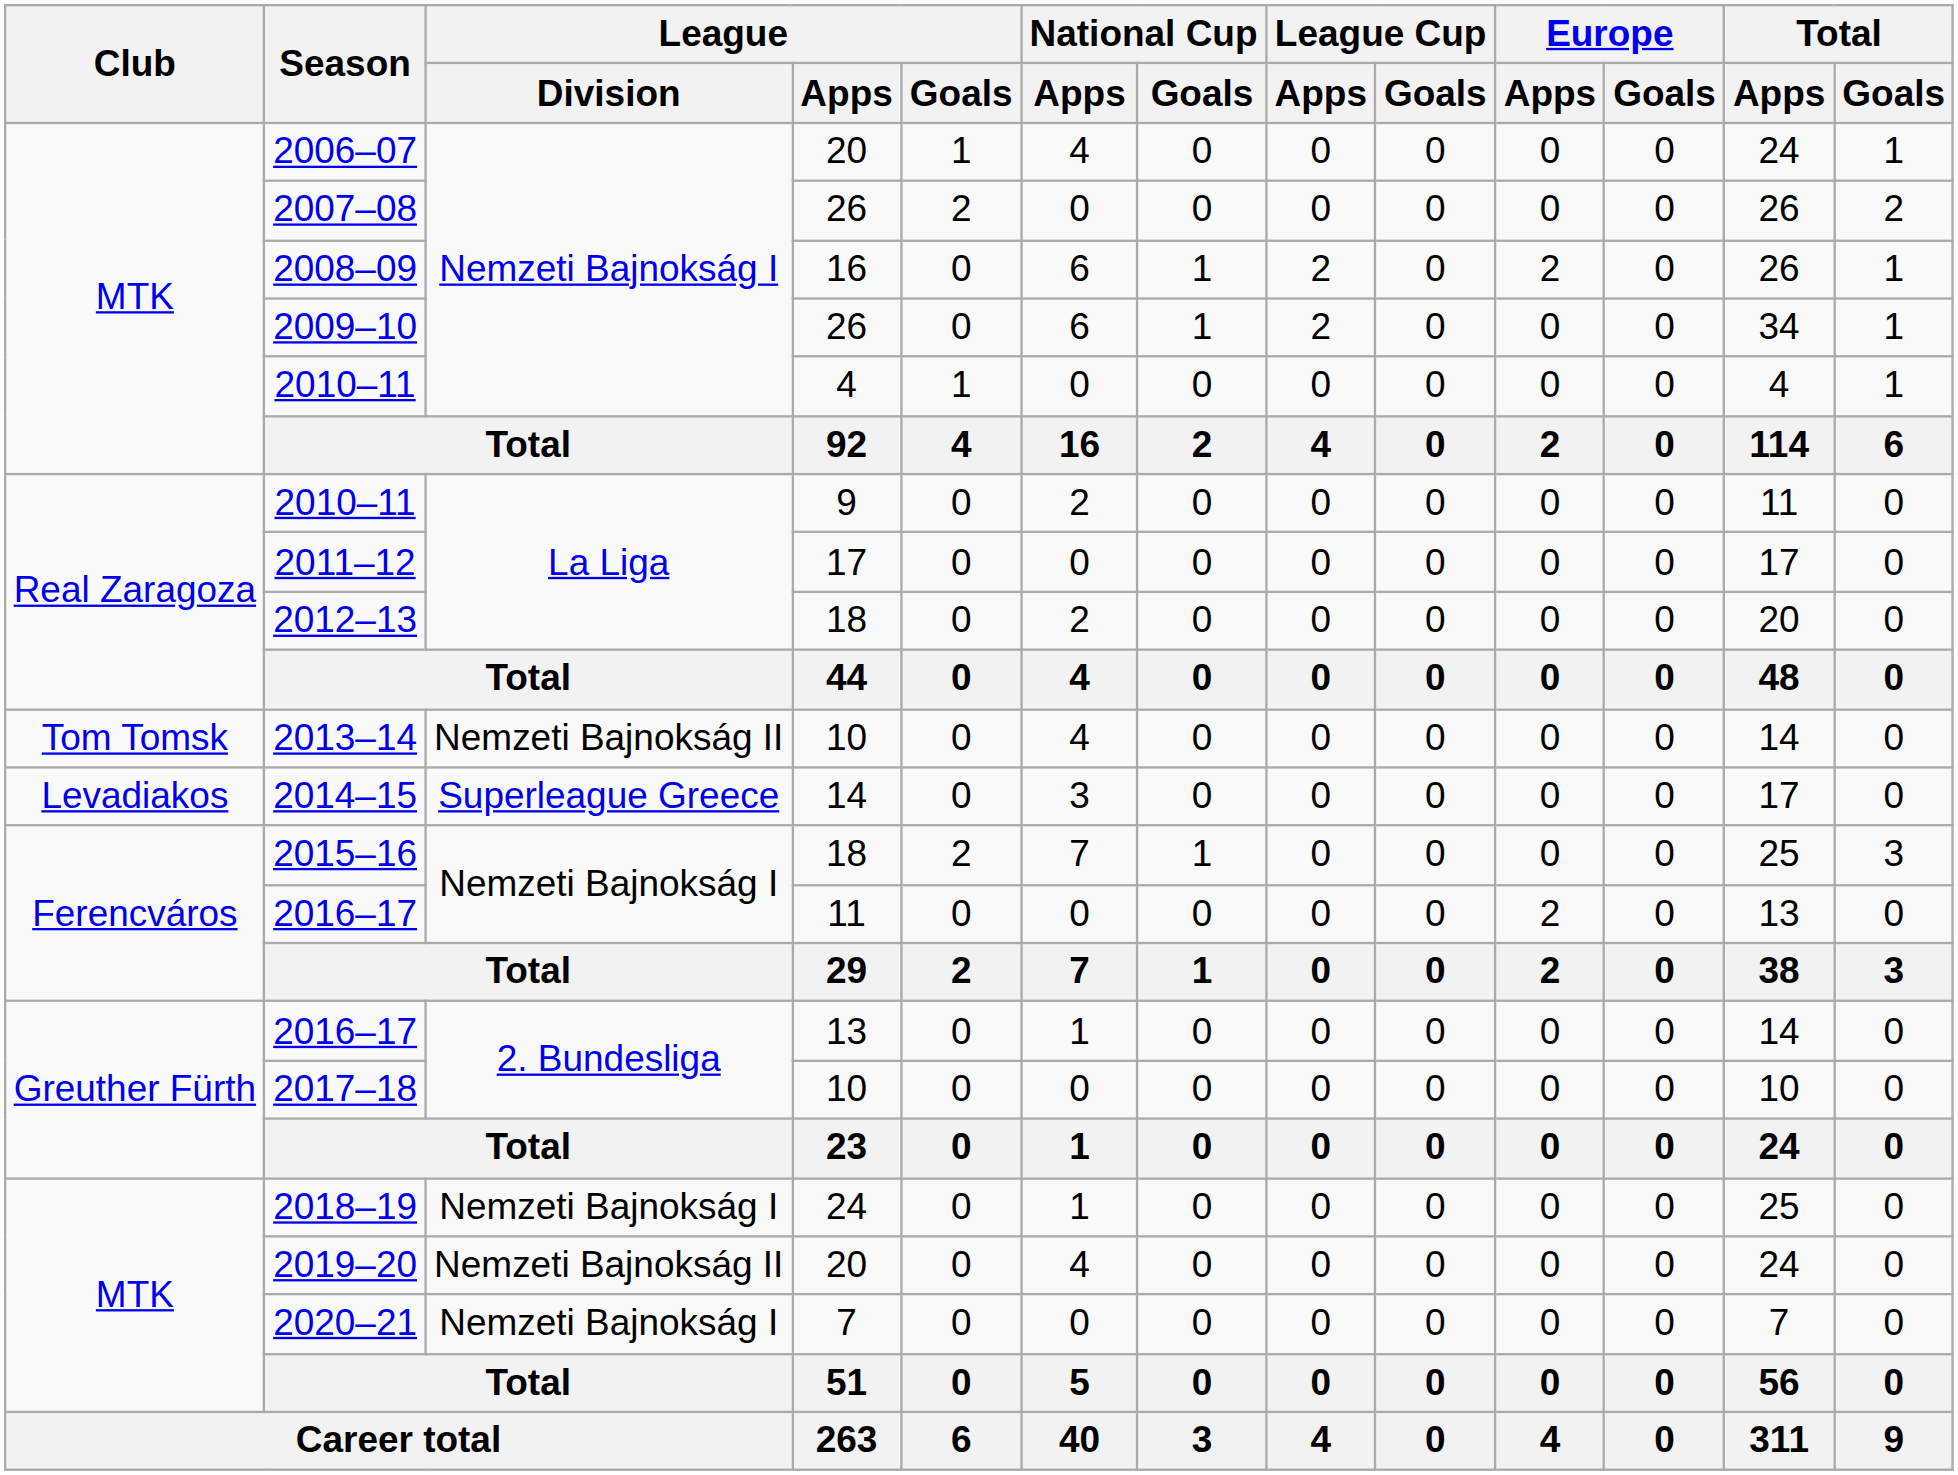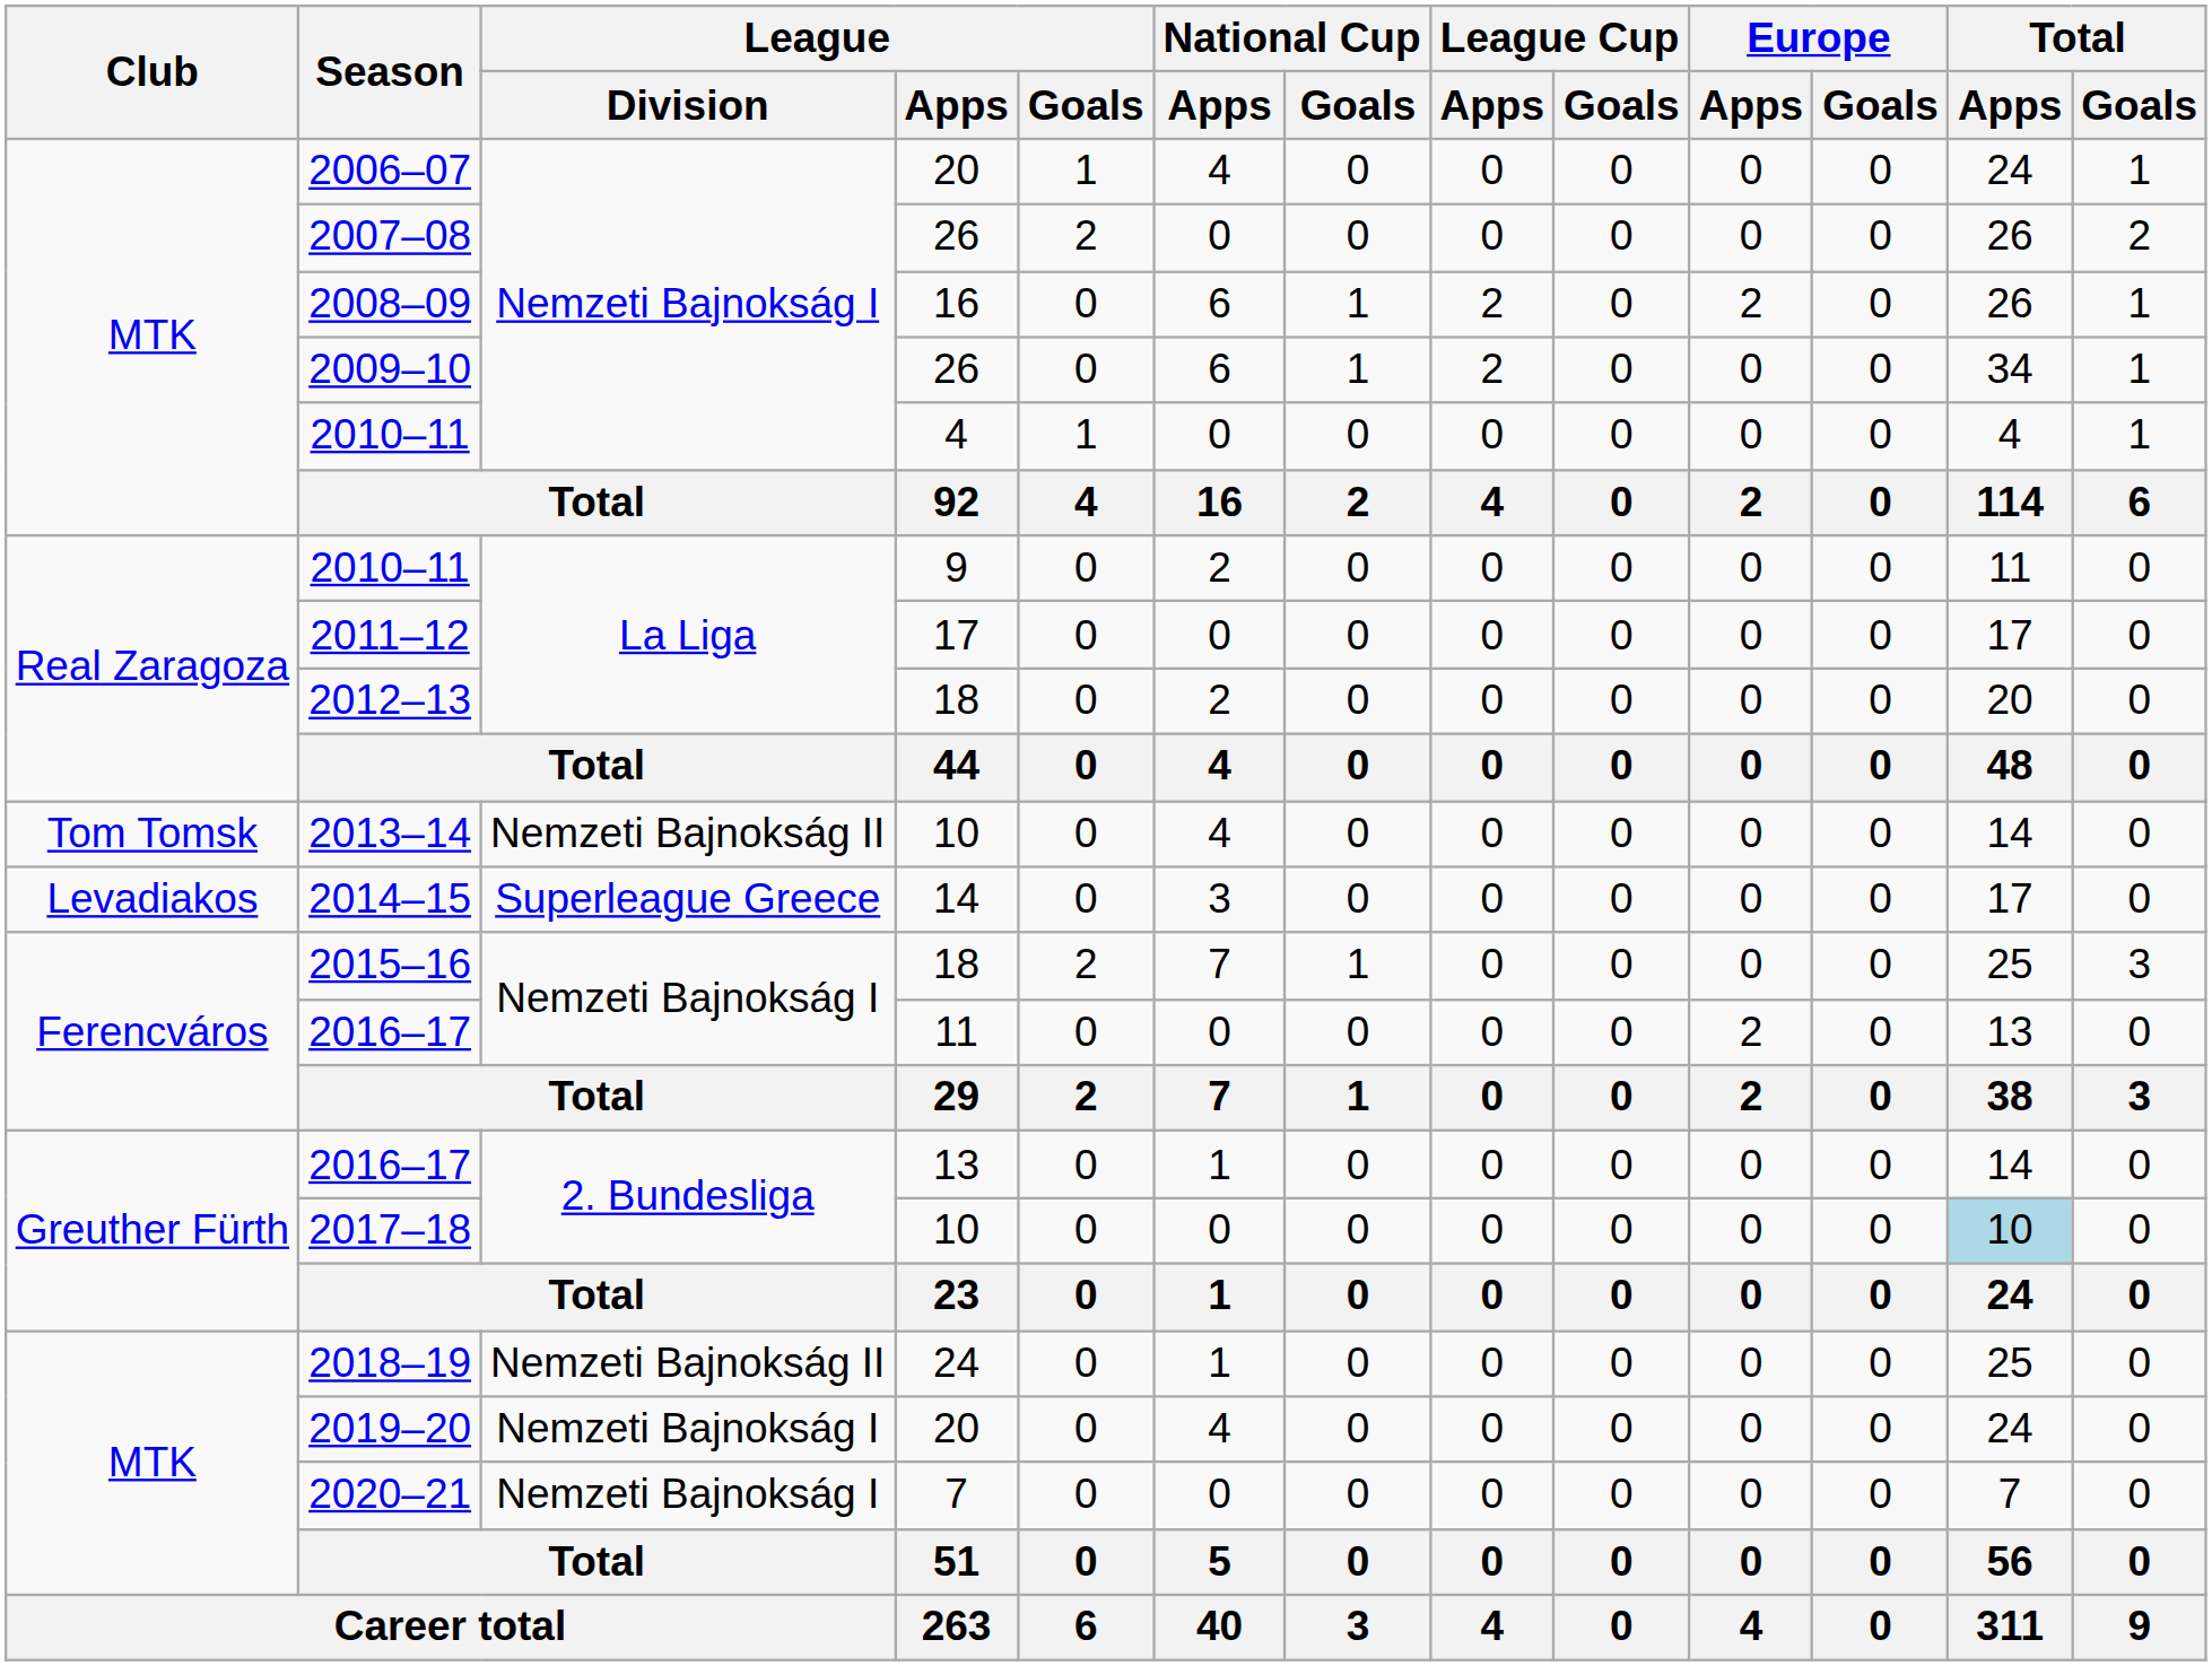 <table class="wikitable" style="text-align: center">
 <tr>
 <th rowspan="2">Club</th>
 <th rowspan="2">Season</th>
 <th colspan="3">League</th>
 <th colspan="2">National Cup</th>
 <th colspan="2">League Cup</th>
 <th colspan="2"><a href='#'>Europe</a></th>
 <th colspan="2">Total</th>
 </tr>
 <tr>
 <th>Division</th>
 <th>Apps</th>
 <th>Goals</th>
 <th>Apps</th>
 <th>Goals</th>
 <th>Apps</th>
 <th>Goals</th>
 <th>Apps</th>
 <th>Goals</th>
 <th>Apps</th>
 <th>Goals</th>
 </tr>
 <tr>
 <td rowspan="6"><a href='#'>MTK</a></td>
 <td><a href='#'>2006–07</a></td>
 <td rowspan="5"><a href='#'>Nemzeti Bajnokság I</a></td>
 <td>20</td>
 <td>1</td>
 <td>4</td>
 <td>0</td>
 <td>0</td>
 <td>0</td>
 <td>0</td>
 <td>0</td>
 <td>24</td>
 <td>1</td>
 </tr>
 <tr>
 <td><a href='#'>2007–08</a></td>
 <td>26</td>
 <td>2</td>
 <td>0</td>
 <td>0</td>
 <td>0</td>
 <td>0</td>
 <td>0</td>
 <td>0</td>
 <td>26</td>
 <td>2</td>
 </tr>
 <tr>
 <td><a href='#'>2008–09</a></td>
 <td>16</td>
 <td>0</td>
 <td>6</td>
 <td>1</td>
 <td>2</td>
 <td>0</td>
 <td>2</td>
 <td>0</td>
 <td>26</td>
 <td>1</td>
 </tr>
 <tr>
 <td><a href='#'>2009–10</a></td>
 <td>26</td>
 <td>0</td>
 <td>6</td>
 <td>1</td>
 <td>2</td>
 <td>0</td>
 <td>0</td>
 <td>0</td>
 <td>34</td>
 <td>1</td>
 </tr>
 <tr>
 <td><a href='#'>2010–11</a></td>
 <td>4</td>
 <td>1</td>
 <td>0</td>
 <td>0</td>
 <td>0</td>
 <td>0</td>
 <td>0</td>
 <td>0</td>
 <td>4</td>
 <td>1</td>
 </tr>
 <tr>
 <th colspan="2">Total</th>
 <th>92</th>
 <th>4</th>
 <th>16</th>
 <th>2</th>
 <th>4</th>
 <th>0</th>
 <th>2</th>
 <th>0</th>
 <th>114</th>
 <th>6</th>
 </tr>
 <tr>
 <td rowspan="4"><a href='#'>Real Zaragoza</a></td>
 <td><a href='#'>2010–11</a></td>
 <td rowspan="3"><a href='#'>La Liga</a></td>
 <td>9</td>
 <td>0</td>
 <td>2</td>
 <td>0</td>
 <td>0</td>
 <td>0</td>
 <td>0</td>
 <td>0</td>
 <td>11</td>
 <td>0</td>
 </tr>
 <tr>
 <td><a href='#'>2011–12</a></td>
 <td>17</td>
 <td>0</td>
 <td>0</td>
 <td>0</td>
 <td>0</td>
 <td>0</td>
 <td>0</td>
 <td>0</td>
 <td>17</td>
 <td>0</td>
 </tr>
 <tr>
 <td><a href='#'>2012–13</a></td>
 <td>18</td>
 <td>0</td>
 <td>2</td>
 <td>0</td>
 <td>0</td>
 <td>0</td>
 <td>0</td>
 <td>0</td>
 <td>20</td>
 <td>0</td>
 </tr>
 <tr>
 <th colspan="2">Total</th>
 <th>44</th>
 <th>0</th>
 <th>4</th>
 <th>0</th>
 <th>0</th>
 <th>0</th>
 <th>0</th>
 <th>0</th>
 <th>48</th>
 <th>0</th>
 </tr>
 <tr>
 <td><a href='#'>Tom Tomsk</a></td>
 <td><a href='#'>2013–14</a></td>
 <td>Nemzeti Bajnokság II</td>
 <td>10</td>
 <td>0</td>
 <td>4</td>
 <td>0</td>
 <td>0</td>
 <td>0</td>
 <td>0</td>
 <td>0</td>
 <td>14</td>
 <td>0</td>
 </tr>
 <tr>
 <td><a href='#'>Levadiakos</a></td>
 <td><a href='#'>2014–15</a></td>
 <td><a href='#'>Superleague Greece</a></td>
 <td>14</td>
 <td>0</td>
 <td>3</td>
 <td>0</td>
 <td>0</td>
 <td>0</td>
 <td>0</td>
 <td>0</td>
 <td>17</td>
 <td>0</td>
 </tr>
 <tr>
 <td rowspan="3"><a href='#'>Ferencváros</a></td>
 <td><a href='#'>2015–16</a></td>
 <td rowspan="2">Nemzeti Bajnokság I</td>
 <td>18</td>
 <td>2</td>
 <td>7</td>
 <td>1</td>
 <td>0</td>
 <td>0</td>
 <td>0</td>
 <td>0</td>
 <td>25</td>
 <td>3</td>
 </tr>
 <tr>
 <td><a href='#'>2016–17</a></td>
 <td>11</td>
 <td>0</td>
 <td>0</td>
 <td>0</td>
 <td>0</td>
 <td>0</td>
 <td>2</td>
 <td>0</td>
 <td>13</td>
 <td>0</td>
 </tr>
 <tr>
 <th colspan="2">Total</th>
 <th>29</th>
 <th>2</th>
 <th>7</th>
 <th>1</th>
 <th>0</th>
 <th>0</th>
 <th>2</th>
 <th>0</th>
 <th>38</th>
 <th>3</th>
 </tr>
 <tr>
 <td rowspan="3"><a href='#'>Greuther Fürth</a></td>
 <td><a href='#'>2016–17</a></td>
 <td rowspan="2"><a href='#'>2. Bundesliga</a></td>
 <td>13</td>
 <td>0</td>
 <td>1</td>
 <td>0</td>
 <td>0</td>
 <td>0</td>
 <td>0</td>
 <td>0</td>
 <td>14</td>
 <td>0</td>
 </tr>
 <tr>
 <td><a href='#'>2017–18</a></td>
 <td>10</td>
 <td>0</td>
 <td>0</td>
 <td>0</td>
 <td>0</td>
 <td>0</td>
 <td>0</td>
 <td>0</td>
-<td>10</td>
+<td style="background: lightblue;">10</td>
 <td>0</td>
 </tr>
 <tr>
 <th colspan="2">Total</th>
 <th>23</th>
 <th>0</th>
 <th>1</th>
 <th>0</th>
 <th>0</th>
 <th>0</th>
 <th>0</th>
 <th>0</th>
 <th>24</th>
 <th>0</th>
 </tr>
 <tr>
 <td rowspan="4"><a href='#'>MTK</a></td>
 <td><a href='#'>2018–19</a></td>
-<td>Nemzeti Bajnokság I</td>
+<td>Nemzeti Bajnokság II</td>
 <td>24</td>
 <td>0</td>
 <td>1</td>
 <td>0</td>
 <td>0</td>
 <td>0</td>
 <td>0</td>
 <td>0</td>
 <td>25</td>
 <td>0</td>
 </tr>
 <tr>
 <td><a href='#'>2019–20</a></td>
-<td>Nemzeti Bajnokság II</td>
+<td>Nemzeti Bajnokság I</td>
 <td>20</td>
 <td>0</td>
 <td>4</td>
 <td>0</td>
 <td>0</td>
 <td>0</td>
 <td>0</td>
 <td>0</td>
 <td>24</td>
 <td>0</td>
 </tr>
 <tr>
 <td><a href='#'>2020–21</a></td>
 <td>Nemzeti Bajnokság I</td>
 <td>7</td>
 <td>0</td>
 <td>0</td>
 <td>0</td>
 <td>0</td>
 <td>0</td>
 <td>0</td>
 <td>0</td>
 <td>7</td>
 <td>0</td>
 </tr>
 <tr>
 <th colspan="2">Total</th>
 <th>51</th>
 <th>0</th>
 <th>5</th>
 <th>0</th>
 <th>0</th>
 <th>0</th>
 <th>0</th>
 <th>0</th>
 <th>56</th>
 <th>0</th>
 </tr>
 <tr>
 <th colspan="3">Career total</th>
 <th>263</th>
 <th>6</th>
 <th>40</th>
 <th>3</th>
 <th>4</th>
 <th>0</th>
 <th>4</th>
 <th>0</th>
 <th>311</th>
 <th>9</th>
 </tr>
 </table>
